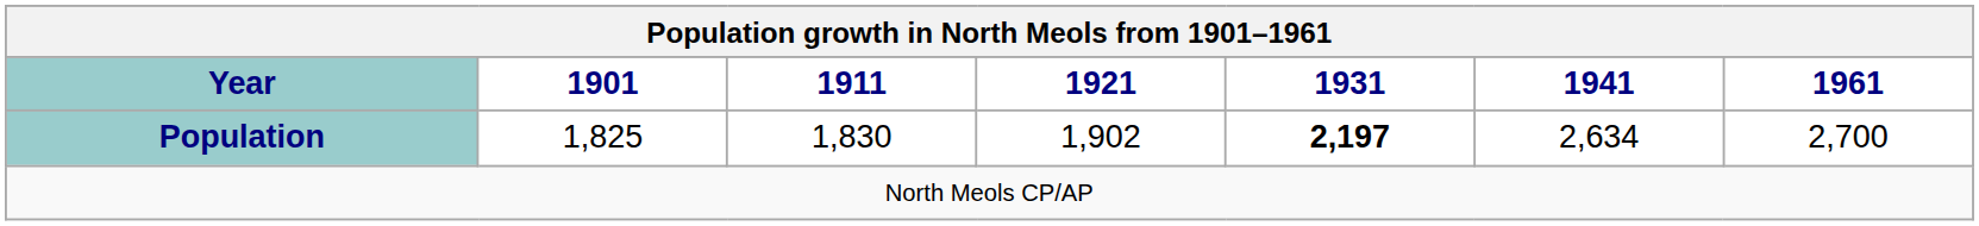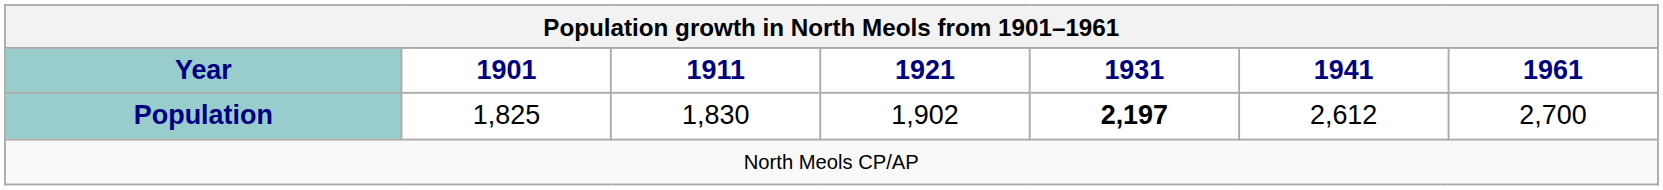 <table class="wikitable" style="font-size:90%; width:70%; border:0; text-align:center; line-height:120%;">
 <tr>
 <th colspan="12" style="text-align:center;font-size:90%;">Population growth in North Meols from 1901–1961</th>
 </tr>
 <tr>
 <th style="background:#9cc; color:navy; height:17px;">Year</th>
 <th style="background:#fff; color:navy;">1901</th>
 <th style="background:#fff; color:navy;">1911</th>
 <th style="background:#fff; color:navy;">1921</th>
 <th style="background:#fff; color:navy;">1931</th>
 <th style="background:#fff; color:navy;">1941</th>
 <th style="background:#fff; color:navy;">1961</th>
 </tr>
 <tr style="text-align:center;">
 <th style="background:#9cc; color:navy; height:17px;">Population</th>
 <td style="background:#fff; color:black;">1,825</td>
 <td style="background:#fff; color:black;">1,830</td>
 <td style="background:#fff; color:black;">1,902</td>
 <td style="background:#fff; color:black;"><strong>2,197</strong></td>
-<td style="background:#fff; color:black;">2,634</td>
+<td style="background:#fff; color:black;">2,612</td>
 <td style="background:#fff; color:black;">2,700</td>
 </tr>
 <tr>
 <td colspan="12" style="text-align:center;font-size:90%;"><small>North Meols CP/AP</small></td>
 </tr>
 </table>
